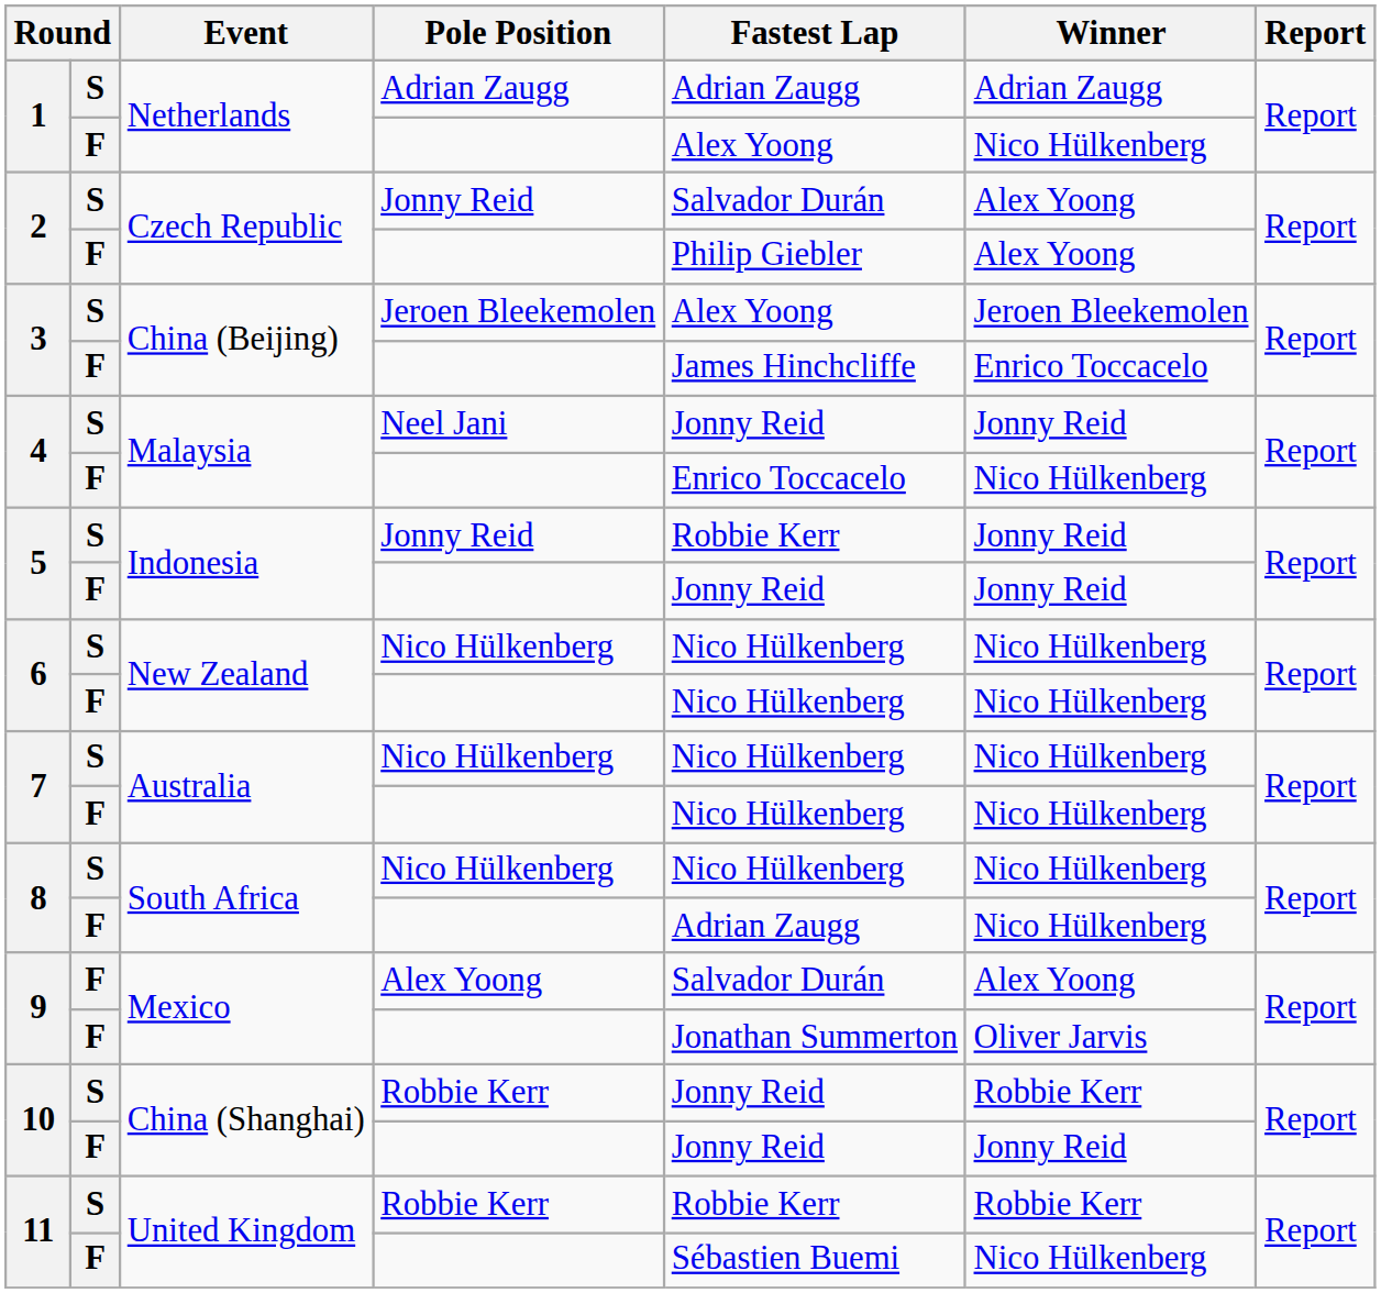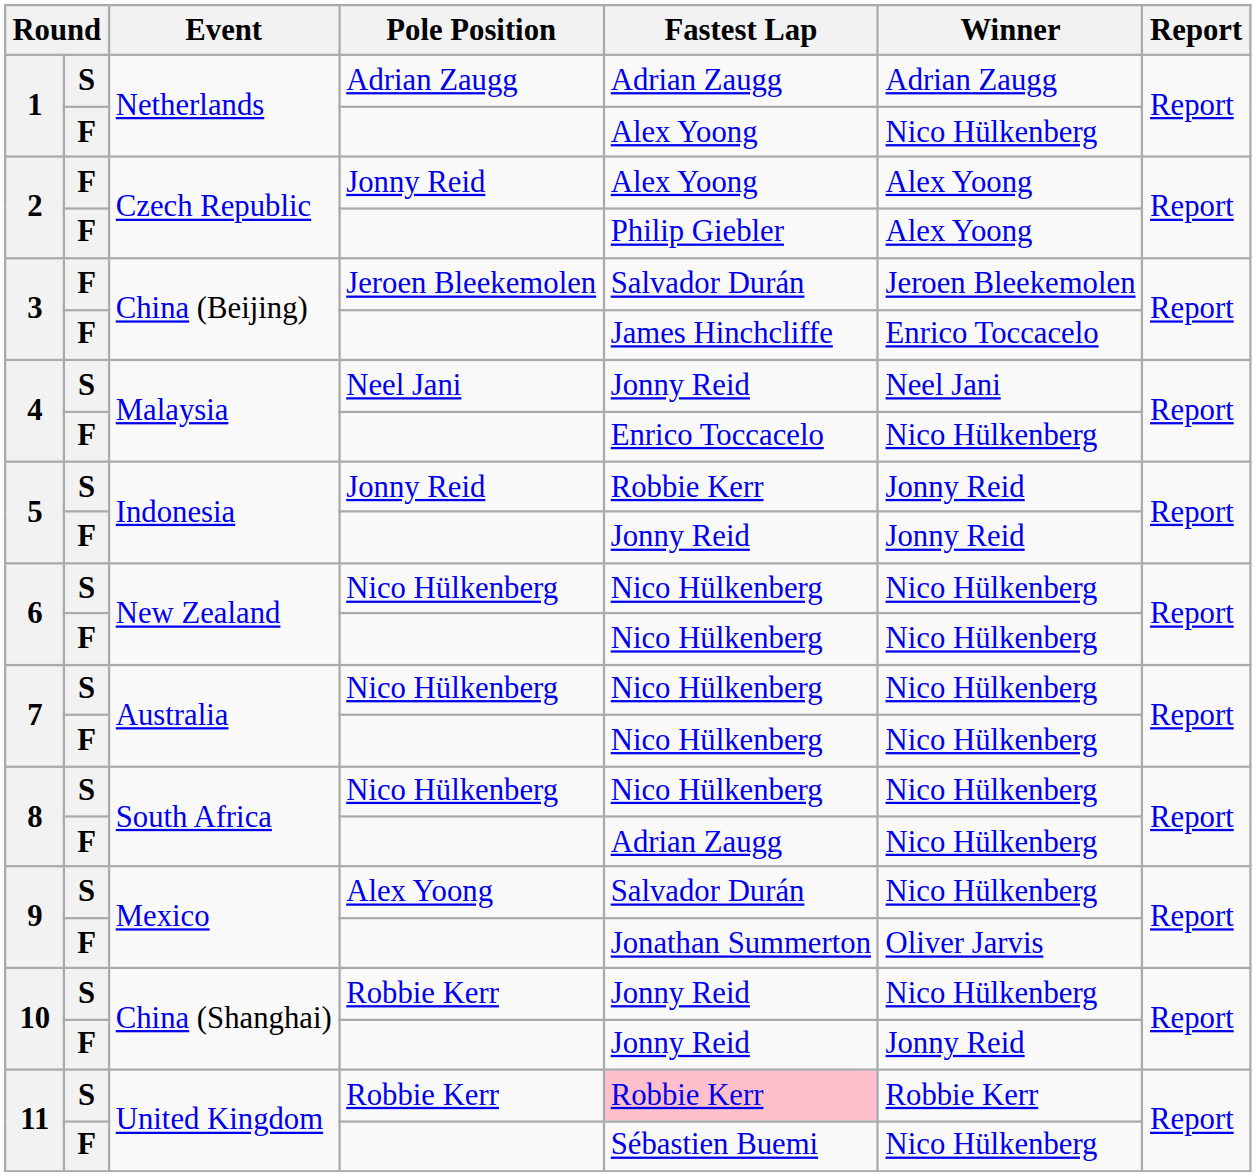 <table class="wikitable" style="font-size: 85%">
 <tr>
 <th colspan=2>Round</th>
 <th>Event</th>
 <th>Pole Position</th>
 <th>Fastest Lap</th>
 <th>Winner</th>
 <th>Report</th>
 </tr>
 <tr>
 <th rowspan=2>1</th>
 <th>S</th>
 <td rowspan=2> <a href='#'>Netherlands</a></td>
 <td> <a href='#'>Adrian Zaugg</a></td>
 <td> <a href='#'>Adrian Zaugg</a></td>
 <td> <a href='#'>Adrian Zaugg</a></td>
 <td rowspan=2><a href='#'>Report</a></td>
 </tr>
 <tr>
 <th>F</th>
 <td></td>
 <td> <a href='#'>Alex Yoong</a></td>
 <td> <a href='#'>Nico Hülkenberg</a></td>
 </tr>
 <tr>
 <th rowspan=2>2</th>
-<th>S</th>
+<th>F</th>
 <td rowspan=2> <a href='#'>Czech Republic</a></td>
 <td> <a href='#'>Jonny Reid</a></td>
-<td> <a href='#'>Salvador Durán</a></td>
+<td> <a href='#'>Alex Yoong</a></td>
 <td> <a href='#'>Alex Yoong</a></td>
 <td rowspan=2><a href='#'>Report</a></td>
 </tr>
 <tr>
 <th>F</th>
 <td></td>
 <td> <a href='#'>Philip Giebler</a></td>
 <td> <a href='#'>Alex Yoong</a></td>
 </tr>
 <tr>
 <th rowspan=2>3</th>
-<th>S</th>
+<th>F</th>
 <td rowspan=2> <a href='#'>China</a> (Beijing)</td>
 <td> <a href='#'>Jeroen Bleekemolen</a></td>
-<td> <a href='#'>Alex Yoong</a></td>
+<td> <a href='#'>Salvador Durán</a></td>
 <td> <a href='#'>Jeroen Bleekemolen</a></td>
 <td rowspan=2><a href='#'>Report</a></td>
 </tr>
 <tr>
 <th>F</th>
 <td></td>
 <td> <a href='#'>James Hinchcliffe</a></td>
 <td> <a href='#'>Enrico Toccacelo</a></td>
 </tr>
 <tr>
 <th rowspan=2>4</th>
 <th>S</th>
 <td rowspan=2> <a href='#'>Malaysia</a></td>
 <td> <a href='#'>Neel Jani</a></td>
 <td> <a href='#'>Jonny Reid</a></td>
-<td> <a href='#'>Jonny Reid</a></td>
+<td> <a href='#'>Neel Jani</a></td>
 <td rowspan=2><a href='#'>Report</a></td>
 </tr>
 <tr>
 <th>F</th>
 <td></td>
 <td> <a href='#'>Enrico Toccacelo</a></td>
 <td> <a href='#'>Nico Hülkenberg</a></td>
 </tr>
 <tr>
 <th rowspan=2>5</th>
 <th>S</th>
 <td rowspan=2> <a href='#'>Indonesia</a></td>
 <td> <a href='#'>Jonny Reid</a></td>
 <td> <a href='#'>Robbie Kerr</a></td>
 <td> <a href='#'>Jonny Reid</a></td>
 <td rowspan=2><a href='#'>Report</a></td>
 </tr>
 <tr>
 <th>F</th>
 <td></td>
 <td> <a href='#'>Jonny Reid</a></td>
 <td> <a href='#'>Jonny Reid</a></td>
 </tr>
 <tr>
 <th rowspan=2>6</th>
 <th>S</th>
 <td rowspan=2> <a href='#'>New Zealand</a></td>
 <td> <a href='#'>Nico Hülkenberg</a></td>
 <td> <a href='#'>Nico Hülkenberg</a></td>
 <td> <a href='#'>Nico Hülkenberg</a></td>
 <td rowspan=2><a href='#'>Report</a></td>
 </tr>
 <tr>
 <th>F</th>
 <td></td>
 <td> <a href='#'>Nico Hülkenberg</a></td>
 <td> <a href='#'>Nico Hülkenberg</a></td>
 </tr>
 <tr>
 <th rowspan=2>7</th>
 <th>S</th>
 <td rowspan=2> <a href='#'>Australia</a></td>
 <td> <a href='#'>Nico Hülkenberg</a></td>
 <td> <a href='#'>Nico Hülkenberg</a></td>
 <td> <a href='#'>Nico Hülkenberg</a></td>
 <td rowspan=2><a href='#'>Report</a></td>
 </tr>
 <tr>
 <th>F</th>
 <td></td>
 <td> <a href='#'>Nico Hülkenberg</a></td>
 <td> <a href='#'>Nico Hülkenberg</a></td>
 </tr>
 <tr>
 <th rowspan=2>8</th>
 <th>S</th>
 <td rowspan=2> <a href='#'>South Africa</a></td>
 <td> <a href='#'>Nico Hülkenberg</a></td>
 <td> <a href='#'>Nico Hülkenberg</a></td>
 <td> <a href='#'>Nico Hülkenberg</a></td>
 <td rowspan=2><a href='#'>Report</a></td>
 </tr>
 <tr>
 <th>F</th>
 <td></td>
 <td> <a href='#'>Adrian Zaugg</a></td>
 <td> <a href='#'>Nico Hülkenberg</a></td>
 </tr>
 <tr>
 <th rowspan=2>9</th>
-<th>F</th>
+<th>S</th>
 <td rowspan=2> <a href='#'>Mexico</a></td>
 <td> <a href='#'>Alex Yoong</a></td>
 <td> <a href='#'>Salvador Durán</a></td>
-<td> <a href='#'>Alex Yoong</a></td>
+<td> <a href='#'>Nico Hülkenberg</a></td>
 <td rowspan=2><a href='#'>Report</a></td>
 </tr>
 <tr>
 <th>F</th>
 <td></td>
 <td> <a href='#'>Jonathan Summerton</a></td>
 <td> <a href='#'>Oliver Jarvis</a></td>
 </tr>
 <tr>
 <th rowspan=2>10</th>
 <th>S</th>
 <td rowspan=2> <a href='#'>China</a> (Shanghai)</td>
 <td> <a href='#'>Robbie Kerr</a></td>
 <td> <a href='#'>Jonny Reid</a></td>
-<td> <a href='#'>Robbie Kerr</a></td>
+<td> <a href='#'>Nico Hülkenberg</a></td>
 <td rowspan=2><a href='#'>Report</a></td>
 </tr>
 <tr>
 <th>F</th>
 <td></td>
 <td> <a href='#'>Jonny Reid</a></td>
 <td> <a href='#'>Jonny Reid</a></td>
 </tr>
 <tr>
 <th rowspan=2>11</th>
 <th>S</th>
 <td rowspan=2> <a href='#'>United Kingdom</a></td>
 <td> <a href='#'>Robbie Kerr</a></td>
-<td> <a href='#'>Robbie Kerr</a></td>
+<td style="background: pink;"> <a href='#'>Robbie Kerr</a></td>
 <td> <a href='#'>Robbie Kerr</a></td>
 <td rowspan=2><a href='#'>Report</a></td>
 </tr>
 <tr>
 <th>F</th>
 <td></td>
 <td> <a href='#'>Sébastien Buemi</a></td>
 <td> <a href='#'>Nico Hülkenberg</a></td>
 </tr>
 </table>
